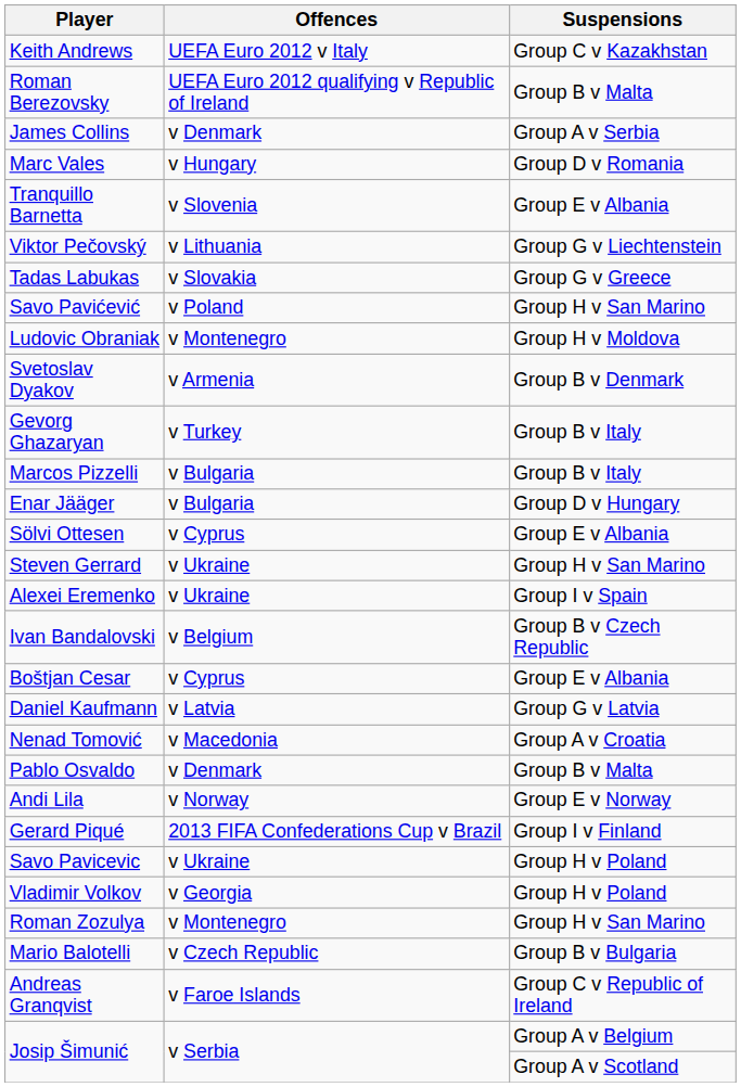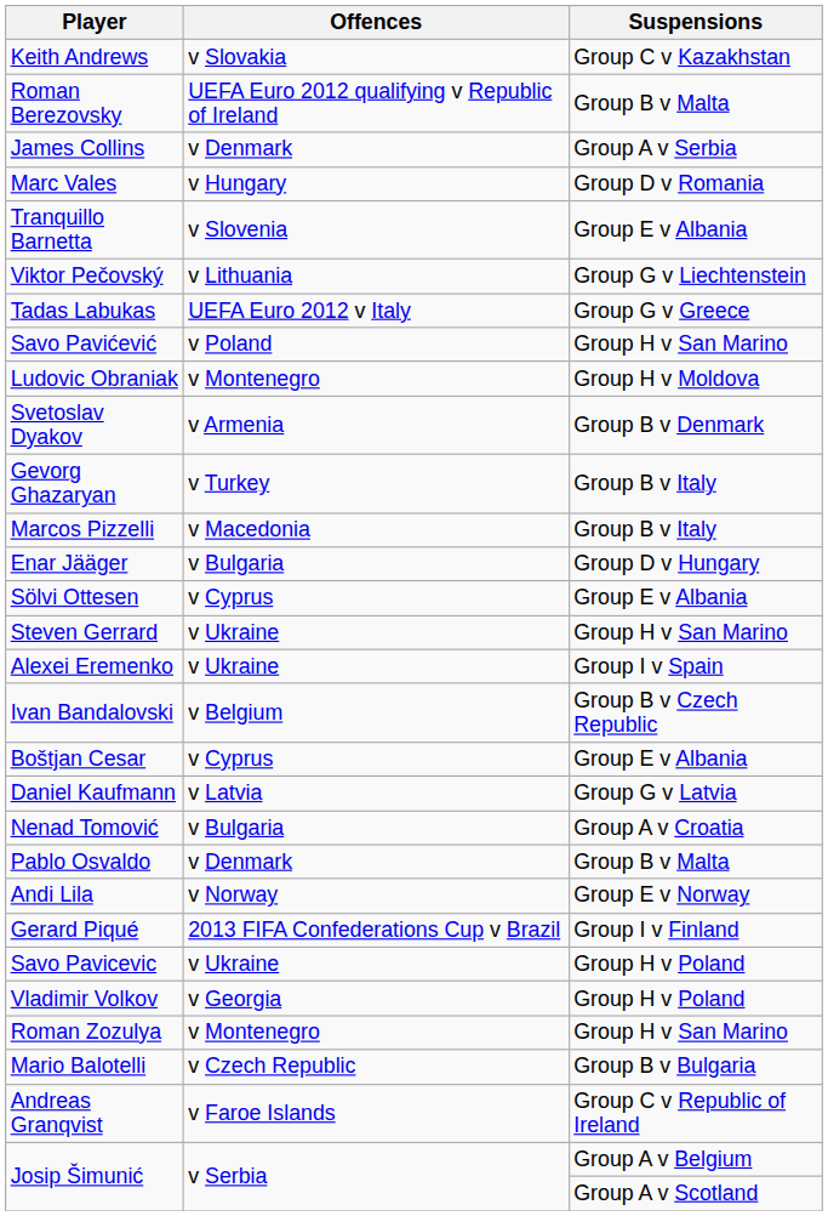 <table class="wikitable">
 <tr>
 <th>Player</th>
 <th>Offences</th>
 <th>Suspensions</th>
 </tr>
 <tr>
 <td> <a href='#'>Keith Andrews</a></td>
-<td> <a href='#'>UEFA Euro 2012</a> v <a href='#'>Italy</a></td>
+<td> v <a href='#'>Slovakia</a></td>
 <td>Group C v <a href='#'>Kazakhstan</a></td>
 </tr>
 <tr>
 <td> <a href='#'>Roman Berezovsky</a></td>
 <td> <a href='#'>UEFA Euro 2012 qualifying</a> v <a href='#'>Republic of Ireland</a></td>
 <td>Group B v <a href='#'>Malta</a></td>
 </tr>
 <tr>
 <td> <a href='#'>James Collins</a></td>
 <td> v <a href='#'>Denmark</a></td>
 <td>Group A v <a href='#'>Serbia</a></td>
 </tr>
 <tr>
 <td> <a href='#'>Marc Vales</a></td>
 <td> v <a href='#'>Hungary</a></td>
 <td>Group D v <a href='#'>Romania</a></td>
 </tr>
 <tr>
 <td> <a href='#'>Tranquillo Barnetta</a></td>
 <td> v <a href='#'>Slovenia</a></td>
 <td>Group E v <a href='#'>Albania</a></td>
 </tr>
 <tr>
 <td> <a href='#'>Viktor Pečovský</a></td>
 <td> v <a href='#'>Lithuania</a></td>
 <td>Group G v <a href='#'>Liechtenstein</a></td>
 </tr>
 <tr>
 <td> <a href='#'>Tadas Labukas</a></td>
-<td> v <a href='#'>Slovakia</a></td>
+<td> <a href='#'>UEFA Euro 2012</a> v <a href='#'>Italy</a></td>
 <td>Group G v <a href='#'>Greece</a></td>
 </tr>
 <tr>
 <td> <a href='#'>Savo Pavićević</a></td>
 <td> v <a href='#'>Poland</a></td>
 <td>Group H v <a href='#'>San Marino</a></td>
 </tr>
 <tr>
 <td> <a href='#'>Ludovic Obraniak</a></td>
 <td> v <a href='#'>Montenegro</a></td>
 <td>Group H v <a href='#'>Moldova</a></td>
 </tr>
 <tr>
 <td> <a href='#'>Svetoslav Dyakov</a></td>
 <td> v <a href='#'>Armenia</a></td>
 <td>Group B v <a href='#'>Denmark</a></td>
 </tr>
 <tr>
 <td> <a href='#'>Gevorg Ghazaryan</a></td>
 <td> v <a href='#'>Turkey</a></td>
 <td>Group B v <a href='#'>Italy</a></td>
 </tr>
 <tr>
 <td> <a href='#'>Marcos Pizzelli</a></td>
-<td> v <a href='#'>Bulgaria</a></td>
+<td> v <a href='#'>Macedonia</a></td>
 <td>Group B v <a href='#'>Italy</a></td>
 </tr>
 <tr>
 <td> <a href='#'>Enar Jääger</a></td>
 <td> v <a href='#'>Bulgaria</a></td>
 <td>Group D v <a href='#'>Hungary</a></td>
 </tr>
 <tr>
 <td> <a href='#'>Sölvi Ottesen</a></td>
 <td> v <a href='#'>Cyprus</a></td>
 <td>Group E v <a href='#'>Albania</a></td>
 </tr>
 <tr>
 <td> <a href='#'>Steven Gerrard</a></td>
 <td> v <a href='#'>Ukraine</a></td>
 <td>Group H v <a href='#'>San Marino</a></td>
 </tr>
 <tr>
 <td> <a href='#'>Alexei Eremenko</a></td>
 <td> v <a href='#'>Ukraine</a></td>
 <td>Group I v <a href='#'>Spain</a></td>
 </tr>
 <tr>
 <td> <a href='#'>Ivan Bandalovski</a></td>
 <td> v <a href='#'>Belgium</a></td>
 <td>Group B v <a href='#'>Czech Republic</a></td>
 </tr>
 <tr>
 <td> <a href='#'>Boštjan Cesar</a></td>
 <td> v <a href='#'>Cyprus</a></td>
 <td>Group E v <a href='#'>Albania</a></td>
 </tr>
 <tr>
 <td> <a href='#'>Daniel Kaufmann</a></td>
 <td> v <a href='#'>Latvia</a></td>
 <td>Group G v <a href='#'>Latvia</a></td>
 </tr>
 <tr>
 <td> <a href='#'>Nenad Tomović</a></td>
-<td> v <a href='#'>Macedonia</a></td>
+<td> v <a href='#'>Bulgaria</a></td>
 <td>Group A v <a href='#'>Croatia</a></td>
 </tr>
 <tr>
 <td> <a href='#'>Pablo Osvaldo</a></td>
 <td> v <a href='#'>Denmark</a></td>
 <td>Group B v <a href='#'>Malta</a></td>
 </tr>
 <tr>
 <td> <a href='#'>Andi Lila</a></td>
 <td> v <a href='#'>Norway</a></td>
 <td>Group E v <a href='#'>Norway</a></td>
 </tr>
 <tr>
 <td> <a href='#'>Gerard Piqué</a></td>
 <td> <a href='#'>2013 FIFA Confederations Cup</a> v <a href='#'>Brazil</a></td>
 <td>Group I v <a href='#'>Finland</a></td>
 </tr>
 <tr>
 <td> <a href='#'>Savo Pavicevic</a></td>
 <td> v <a href='#'>Ukraine</a></td>
 <td>Group H v <a href='#'>Poland</a></td>
 </tr>
 <tr>
 <td> <a href='#'>Vladimir Volkov</a></td>
 <td> v <a href='#'>Georgia</a></td>
 <td>Group H v <a href='#'>Poland</a></td>
 </tr>
 <tr>
 <td> <a href='#'>Roman Zozulya</a></td>
 <td> v <a href='#'>Montenegro</a></td>
 <td>Group H v <a href='#'>San Marino</a></td>
 </tr>
 <tr>
 <td> <a href='#'>Mario Balotelli</a></td>
 <td> v <a href='#'>Czech Republic</a></td>
 <td>Group B v <a href='#'>Bulgaria</a></td>
 </tr>
 <tr>
 <td> <a href='#'>Andreas Granqvist</a></td>
 <td> v <a href='#'>Faroe Islands</a></td>
 <td>Group C v <a href='#'>Republic of Ireland</a></td>
 </tr>
 <tr>
 <td rowspan=2> <a href='#'>Josip Šimunić</a></td>
 <td rowspan=2> v <a href='#'>Serbia</a></td>
 <td>Group A v <a href='#'>Belgium</a></td>
 </tr>
 <tr>
 <td>Group A v <a href='#'>Scotland</a></td>
 </tr>
 </table>
